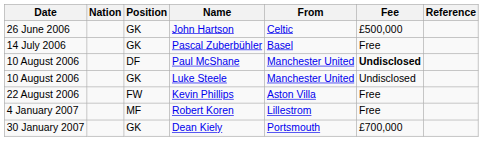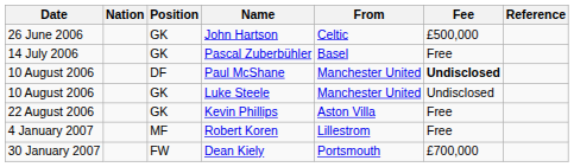 <table class="wikitable">
 <tr>
 <th>Date</th>
 <th>Nation</th>
 <th>Position</th>
 <th>Name</th>
 <th>From</th>
 <th>Fee</th>
 <th>Reference</th>
 </tr>
 <tr>
 <td>26 June 2006</td>
 <td></td>
 <td>GK</td>
 <td><a href='#'>John Hartson</a></td>
 <td><a href='#'>Celtic</a></td>
 <td>£500,000</td>
 <td></td>
 </tr>
 <tr>
 <td>14 July 2006</td>
 <td></td>
 <td>GK</td>
 <td><a href='#'>Pascal Zuberbühler</a></td>
 <td><a href='#'>Basel</a></td>
 <td>Free</td>
 <td></td>
 </tr>
 <tr>
 <td>10 August 2006</td>
 <td></td>
 <td>DF</td>
 <td><a href='#'>Paul McShane</a></td>
 <td><a href='#'>Manchester United</a></td>
 <td><strong>Undisclosed</strong></td>
 <td></td>
 </tr>
 <tr>
 <td>10 August 2006</td>
 <td></td>
 <td>GK</td>
 <td><a href='#'>Luke Steele</a></td>
 <td><a href='#'>Manchester United</a></td>
 <td>Undisclosed</td>
 <td></td>
 </tr>
 <tr>
 <td>22 August 2006</td>
 <td></td>
-<td>FW</td>
+<td>GK</td>
 <td><a href='#'>Kevin Phillips</a></td>
 <td><a href='#'>Aston Villa</a></td>
 <td>Free</td>
 <td></td>
 </tr>
 <tr>
 <td>4 January 2007</td>
 <td></td>
 <td>MF</td>
 <td><a href='#'>Robert Koren</a></td>
 <td><a href='#'>Lillestrom</a></td>
 <td>Free</td>
 <td></td>
 </tr>
 <tr>
 <td>30 January 2007</td>
 <td></td>
-<td>GK</td>
+<td>FW</td>
 <td><a href='#'>Dean Kiely</a></td>
 <td><a href='#'>Portsmouth</a></td>
 <td>£700,000</td>
 <td></td>
 </tr>
 </table>
